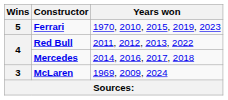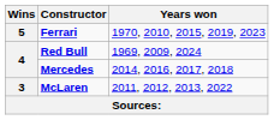 <table class="wikitable" style="font-size: 95%">
 <tr>
 <th>Wins</th>
 <th>Constructor</th>
 <th>Years won</th>
 </tr>
 <tr>
 <th>5</th>
 <td> <strong><a href='#'>Ferrari</a></strong></td>
 <td><span><a href='#'>1970</a></span>, <a href='#'>2010</a>, <a href='#'>2015</a>, <a href='#'>2019</a>, <a href='#'>2023</a></td>
 </tr>
 <tr>
 <th rowspan="2">4</th>
 <td> <strong><a href='#'>Red Bull</a></strong></td>
-<td><a href='#'>2011</a>, <a href='#'>2012</a>, <a href='#'>2013</a>, <a href='#'>2022</a></td>
+<td><span><a href='#'>1969</a></span>, <a href='#'>2009</a>, <a href='#'>2024</a></td>
 </tr>
 <tr>
 <td> <strong><a href='#'>Mercedes</a></strong></td>
 <td><a href='#'>2014</a>, <a href='#'>2016</a>, <a href='#'>2017</a>, <a href='#'>2018</a></td>
 </tr>
 <tr>
 <th>3</th>
 <td> <strong><a href='#'>McLaren</a></strong></td>
-<td><span><a href='#'>1969</a></span>, <a href='#'>2009</a>, <a href='#'>2024</a></td>
+<td><a href='#'>2011</a>, <a href='#'>2012</a>, <a href='#'>2013</a>, <a href='#'>2022</a></td>
 </tr>
 <tr>
 <th colspan=3>Sources:</th>
 </tr>
 </table>
